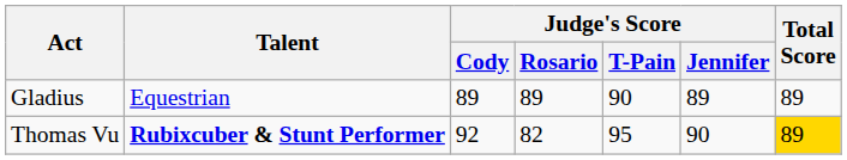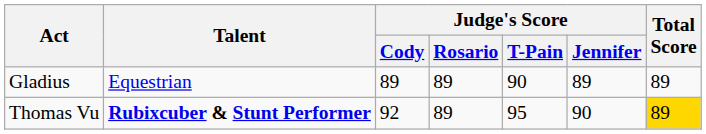 <table class="wikitable">
 <tr>
 <th rowspan="2">Act</th>
 <th rowspan="2">Talent</th>
 <th colspan="4">Judge's Score</th>
 <th rowspan="2">Total<br>Score</th>
 </tr>
 <tr>
 <th><a href='#'>Cody</a></th>
 <th><a href='#'>Rosario</a></th>
 <th><a href='#'>T-Pain</a></th>
 <th><a href='#'>Jennifer</a></th>
 </tr>
 <tr>
 <td>Gladius</td>
 <td><a href='#'>Equestrian</a></td>
 <td>89</td>
 <td>89</td>
 <td>90</td>
 <td>89</td>
 <td>89</td>
 </tr>
 <tr>
 <td>Thomas Vu</td>
 <td><strong><a href='#'>Rubixcuber</a> & <a href='#'>Stunt Performer</a></strong></td>
 <td>92</td>
-<td>82</td>
+<td>89</td>
 <td>95</td>
 <td>90</td>
 <td style="background:gold;">89</td>
 </tr>
 </table>
